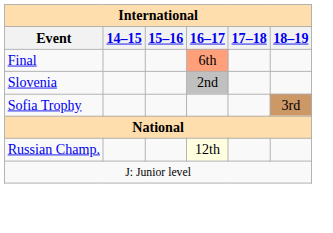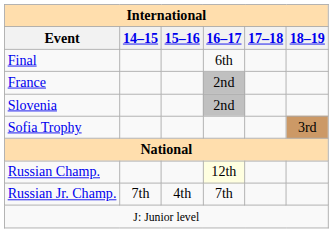 <table class="wikitable" style="text-align:center">
 <tr>
 <th style="background-color: #ffdead; " colspan=6 align=center>International</th>
 </tr>
 <tr>
 <th>Event</th>
 <th><a href='#'>14–15</a></th>
 <th><a href='#'>15–16</a></th>
 <th><a href='#'>16–17</a></th>
 <th><a href='#'>17–18</a></th>
 <th><a href='#'>18–19</a></th>
 </tr>
 <tr>
 <td align=left> <a href='#'>Final</a></td>
 <td></td>
 <td></td>
-<td style="background: lightsalmon;">6th</td>
+<td>6th</td>
+<td></td>
+<td></td>
+</tr>
+<tr>
+<td align=left> <a href='#'>France</a></td>
+<td></td>
+<td></td>
+<td bgcolor=silver>2nd</td>
 <td></td>
 <td></td>
 </tr>
 <tr>
 <td align=left>  <a href='#'>Slovenia</a></td>
 <td></td>
 <td></td>
 <td bgcolor=silver>2nd</td>
 <td></td>
 <td></td>
 </tr>
 <tr>
 <td align=left><a href='#'>Sofia Trophy</a></td>
 <td></td>
 <td></td>
 <td></td>
 <td></td>
 <td bgcolor=cc9966>3rd</td>
 </tr>
 <tr>
 <th style="background-color: #ffdead; " colspan=6 align=center>National</th>
 </tr>
 <tr>
 <td align=left><a href='#'>Russian Champ.</a></td>
 <td></td>
 <td></td>
 <td style="background: lightyellow;">12th</td>
 <td></td>
 <td></td>
 </tr>
 <tr>
+<td align=left><a href='#'>Russian Jr. Champ.</a></td>
+<td>7th</td>
+<td>4th</td>
+<td>7th</td>
+<td></td>
+<td></td>
+</tr>
+<tr>
 <td colspan=6 align=center><small> J: Junior level </small></td>
 </tr>
 </table>
